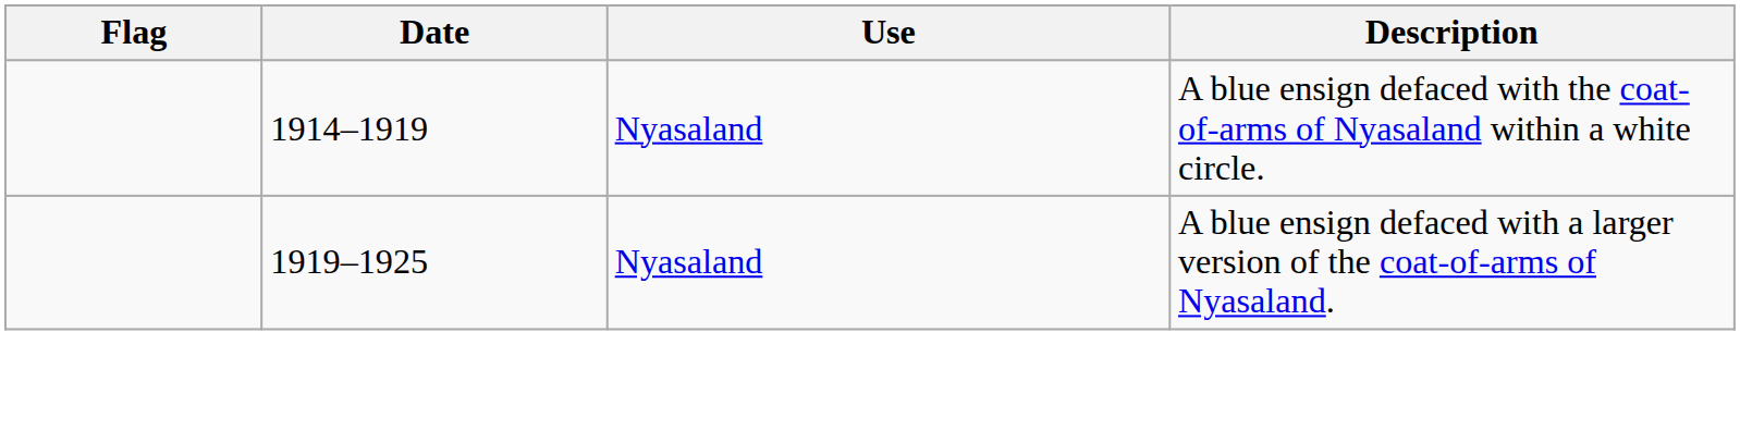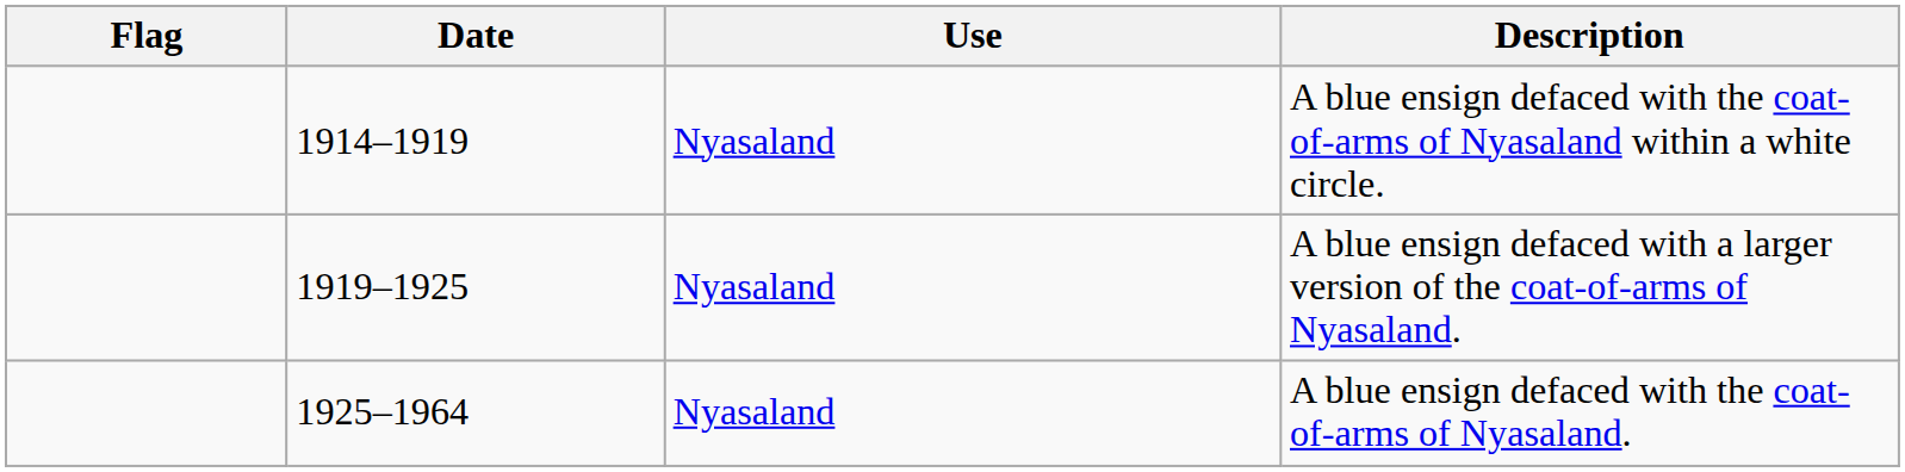 <table class="wikitable">
 <tr style="background:#efefef;">
 <th style="width:110px;">Flag</th>
 <th style="width:150px;">Date</th>
 <th style="width:250px;">Use</th>
 <th style="width:250px;">Description</th>
 </tr>
 <tr>
 <td></td>
 <td>1914–1919</td>
 <td><a href='#'>Nyasaland</a></td>
 <td>A blue ensign defaced with the <a href='#'>coat-of-arms of Nyasaland</a> within a white circle.</td>
 </tr>
 <tr>
 <td></td>
 <td>1919–1925</td>
 <td><a href='#'>Nyasaland</a></td>
 <td>A blue ensign defaced with a larger version of the <a href='#'>coat-of-arms of Nyasaland</a>.</td>
 </tr>
+<tr>
+<td></td>
+<td>1925–1964</td>
+<td><a href='#'>Nyasaland</a></td>
+<td>A blue ensign defaced with the <a href='#'>coat-of-arms of Nyasaland</a>.</td>
+</tr>
 </table>
